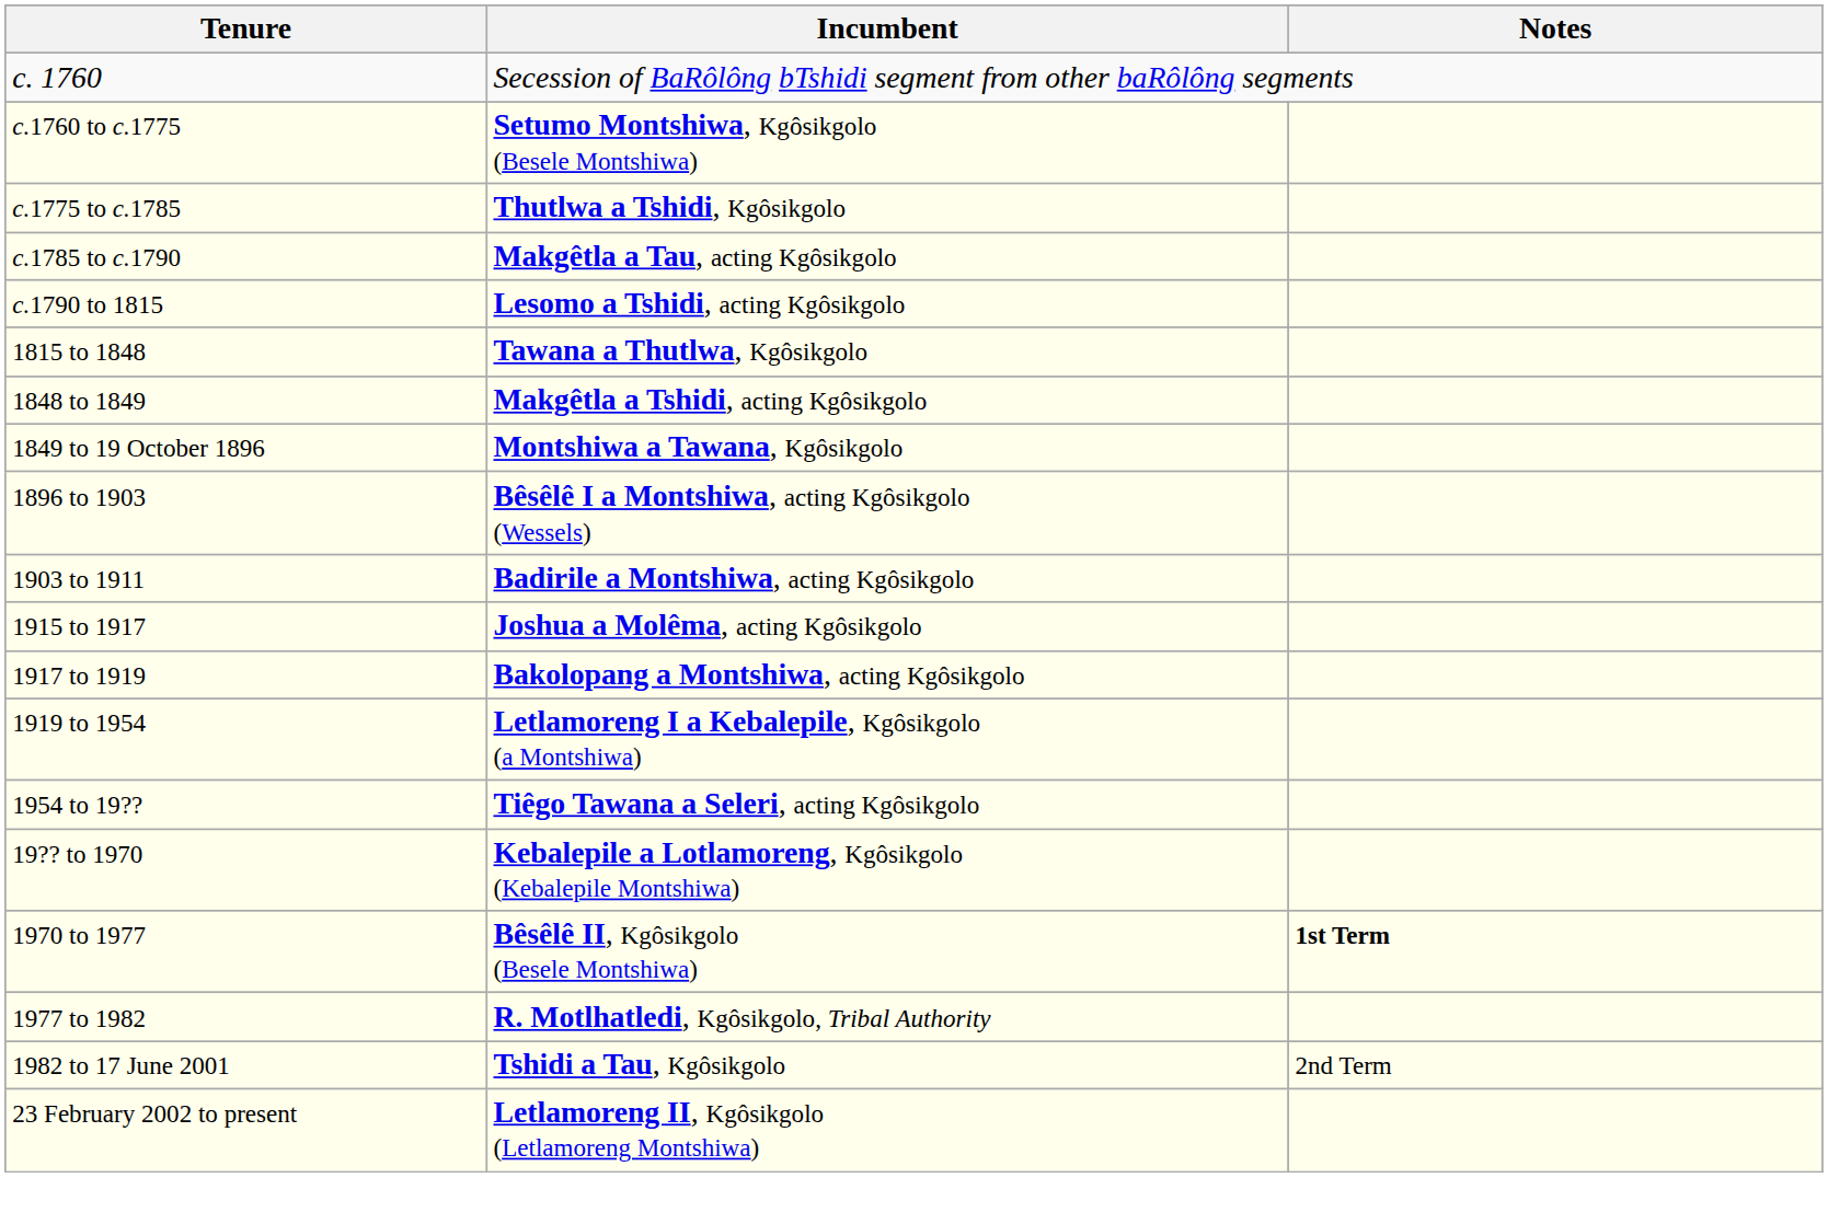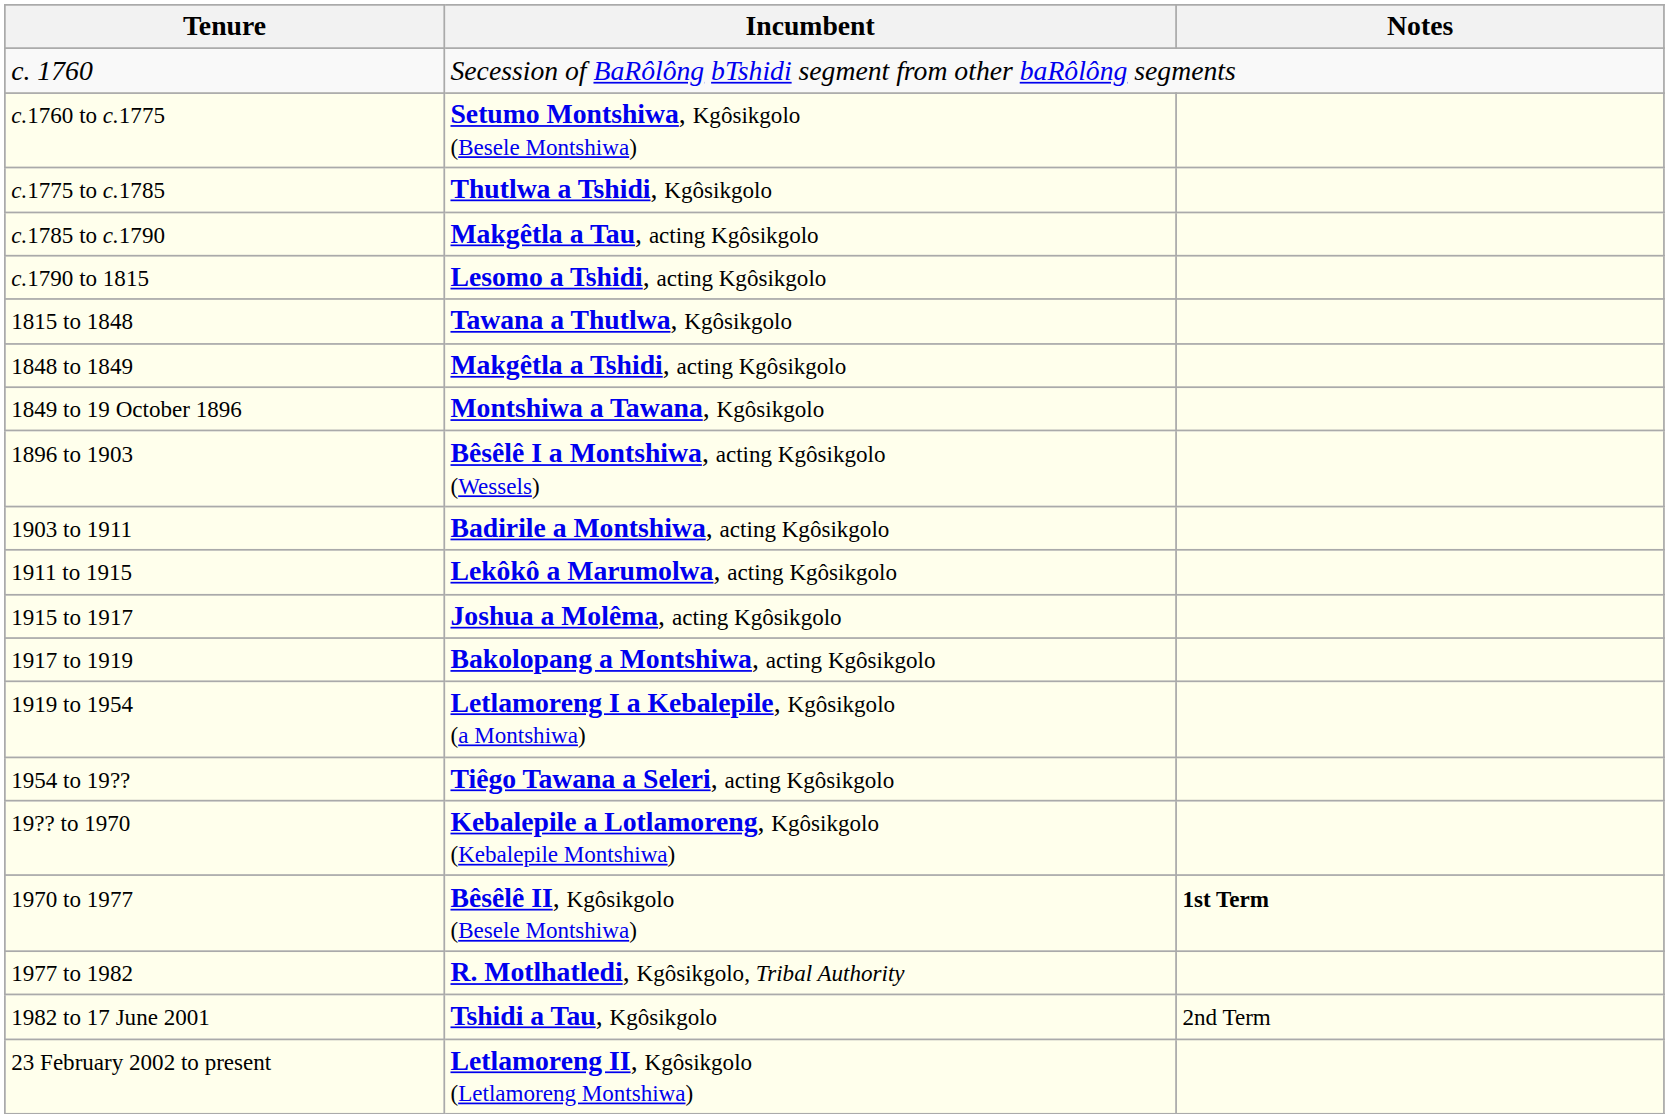 <table class="wikitable">
 <tr align=left>
 <th width="18%">Tenure</th>
 <th width="30%">Incumbent</th>
 <th width="20%">Notes</th>
 </tr>
 <tr valign=top>
 <td><em>c. 1760</em></td>
 <td colspan="2"><em>Secession of <a href='#'>BaRôlông</a> <a href='#'>bTshidi</a> segment from other <a href='#'>baRôlông</a> segments</em></td>
 </tr>
 <tr valign=top bgcolor="#ffffec">
 <td><small><em>c.</em>1760 to <em>c.</em>1775</small></td>
 <td><strong><a href='#'>Setumo Montshiwa</a></strong>, <small>Kgôsikgolo<br>(<a href='#'>Besele Montshiwa</a>)</small></td>
 <td> </td>
 </tr>
 <tr valign=top bgcolor="#ffffec">
 <td><small><em>c.</em>1775 to <em>c.</em>1785</small></td>
 <td><strong><a href='#'>Thutlwa a Tshidi</a></strong>, <small>Kgôsikgolo</small></td>
 <td> </td>
 </tr>
 <tr valign=top bgcolor="#ffffec">
 <td><small><em>c.</em>1785 to <em>c.</em>1790</small></td>
 <td><strong><a href='#'>Makgêtla a Tau</a></strong>, <small>acting Kgôsikgolo</small></td>
 <td> </td>
 </tr>
 <tr valign=top bgcolor="#ffffec">
 <td><small><em>c.</em>1790 to 1815</small></td>
 <td><strong><a href='#'>Lesomo a Tshidi</a></strong>, <small>acting Kgôsikgolo</small></td>
 <td> </td>
 </tr>
 <tr valign=top bgcolor="#ffffec">
 <td><small>1815 to 1848</small></td>
 <td><strong><a href='#'>Tawana a Thutlwa</a></strong>, <small>Kgôsikgolo</small></td>
 <td> </td>
 </tr>
 <tr valign=top bgcolor="#ffffec">
 <td><small>1848 to 1849</small></td>
 <td><strong><a href='#'>Makgêtla a Tshidi</a></strong>, <small>acting Kgôsikgolo</small></td>
 <td> </td>
 </tr>
 <tr valign=top bgcolor="#ffffec">
 <td><small>1849 to 19 October 1896</small></td>
 <td><strong><a href='#'>Montshiwa a Tawana</a></strong>, <small>Kgôsikgolo</small></td>
 <td> </td>
 </tr>
 <tr valign=top bgcolor="#ffffec">
 <td><small>1896 to 1903</small></td>
 <td><strong><a href='#'>Bêsêlê I a Montshiwa</a></strong>, <small>acting Kgôsikgolo<br>(<a href='#'>Wessels</a>)</small></td>
 <td> </td>
 </tr>
 <tr valign=top bgcolor="#ffffec">
 <td><small>1903 to 1911</small></td>
 <td><strong><a href='#'>Badirile a Montshiwa</a></strong>, <small>acting Kgôsikgolo</small></td>
 <td> </td>
 </tr>
 <tr valign=top bgcolor="#ffffec">
+<td><small>1911 to 1915</small></td>
+<td><strong><a href='#'>Lekôkô a Marumolwa</a></strong>, <small>acting Kgôsikgolo</small></td>
+<td> </td>
+</tr>
+<tr valign=top bgcolor="#ffffec">
 <td><small>1915 to 1917</small></td>
 <td><strong><a href='#'>Joshua a Molêma</a></strong>, <small>acting Kgôsikgolo</small></td>
 <td> </td>
 </tr>
 <tr valign=top bgcolor="#ffffec">
 <td><small>1917 to 1919</small></td>
 <td><strong><a href='#'>Bakolopang a Montshiwa</a></strong>, <small>acting Kgôsikgolo</small></td>
 <td> </td>
 </tr>
 <tr valign=top bgcolor="#ffffec">
 <td><small>1919 to 1954</small></td>
 <td><strong><a href='#'>Letlamoreng I a Kebalepile</a></strong>, <small>Kgôsikgolo<br>(<a href='#'>a Montshiwa</a>)</small></td>
 <td> </td>
 </tr>
 <tr valign=top bgcolor="#ffffec">
 <td><small>1954 to 19??</small></td>
 <td><strong><a href='#'>Tiêgo Tawana a Seleri</a></strong>, <small>acting Kgôsikgolo</small></td>
 <td> </td>
 </tr>
 <tr valign=top bgcolor="#ffffec">
 <td><small>19?? to 1970</small></td>
 <td><strong><a href='#'>Kebalepile a Lotlamoreng</a></strong>, <small>Kgôsikgolo<br>(<a href='#'>Kebalepile Montshiwa</a>)</small></td>
 <td> </td>
 </tr>
 <tr valign=top bgcolor="#ffffec">
 <td><small>1970 to 1977</small></td>
 <td><strong><a href='#'>Bêsêlê II</a></strong>, <small>Kgôsikgolo<br>(<a href='#'>Besele Montshiwa</a>)</small></td>
 <td><strong><small>1st Term</small></strong></td>
 </tr>
 <tr valign=top bgcolor="#ffffec">
 <td><small>1977 to 1982</small></td>
 <td><strong><a href='#'>R. Motlhatledi</a></strong>, <small>Kgôsikgolo, <em>Tribal Authority</em></small></td>
 <td> </td>
 </tr>
 <tr valign=top bgcolor="#ffffec">
 <td><small>1982 to 17 June 2001</small></td>
 <td><strong><a href='#'>Tshidi a Tau</a></strong>, <small>Kgôsikgolo</small></td>
 <td><small>2nd Term</small></td>
 </tr>
 <tr valign=top bgcolor="#ffffec">
 <td><small>23 February 2002 to present</small></td>
 <td><strong><a href='#'>Letlamoreng II</a></strong>, <small>Kgôsikgolo<br>(<a href='#'>Letlamoreng Montshiwa</a>)</small></td>
 <td> </td>
 </tr>
 </table>
